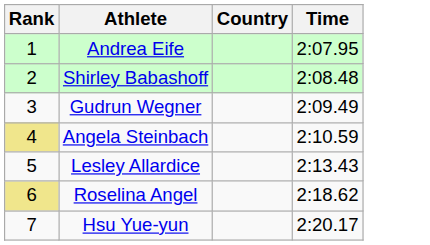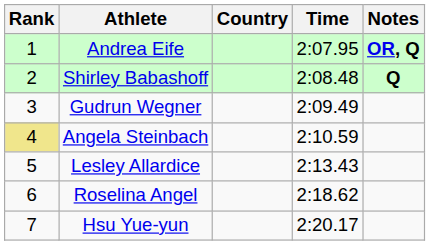 <table class="wikitable sortable" style="text-align:center">
 <tr>
 <th>Rank</th>
 <th>Athlete</th>
 <th>Country</th>
 <th>Time</th>
+<th>Notes</th>
 </tr>
 <tr bgcolor=ccffcc>
 <td>1</td>
 <td><a href='#'>Andrea Eife</a></td>
 <td align=left></td>
 <td>2:07.95</td>
+<td><strong><a href='#'>OR</a>, Q</strong></td>
 </tr>
 <tr bgcolor=ccffcc>
 <td>2</td>
 <td><a href='#'>Shirley Babashoff</a></td>
 <td align=left></td>
 <td>2:08.48</td>
+<td><strong> Q </strong></td>
 </tr>
 <tr>
 <td>3</td>
 <td><a href='#'>Gudrun Wegner</a></td>
 <td align=left></td>
 <td>2:09.49</td>
+<td><strong> </strong></td>
 </tr>
 <tr>
 <td style="background: khaki;">4</td>
 <td><a href='#'>Angela Steinbach</a></td>
 <td align=left></td>
 <td>2:10.59</td>
+<td><strong> </strong></td>
 </tr>
 <tr>
 <td>5</td>
 <td><a href='#'>Lesley Allardice</a></td>
 <td align=left></td>
 <td>2:13.43</td>
+<td><strong> </strong></td>
 </tr>
 <tr>
-<td style="background: khaki;">6</td>
+<td>6</td>
 <td><a href='#'>Roselina Angel</a></td>
 <td align=left></td>
 <td>2:18.62</td>
+<td><strong> </strong></td>
 </tr>
 <tr>
 <td>7</td>
 <td><a href='#'>Hsu Yue-yun</a></td>
 <td align=left></td>
 <td>2:20.17</td>
+<td><strong> </strong></td>
 </tr>
 </table>
